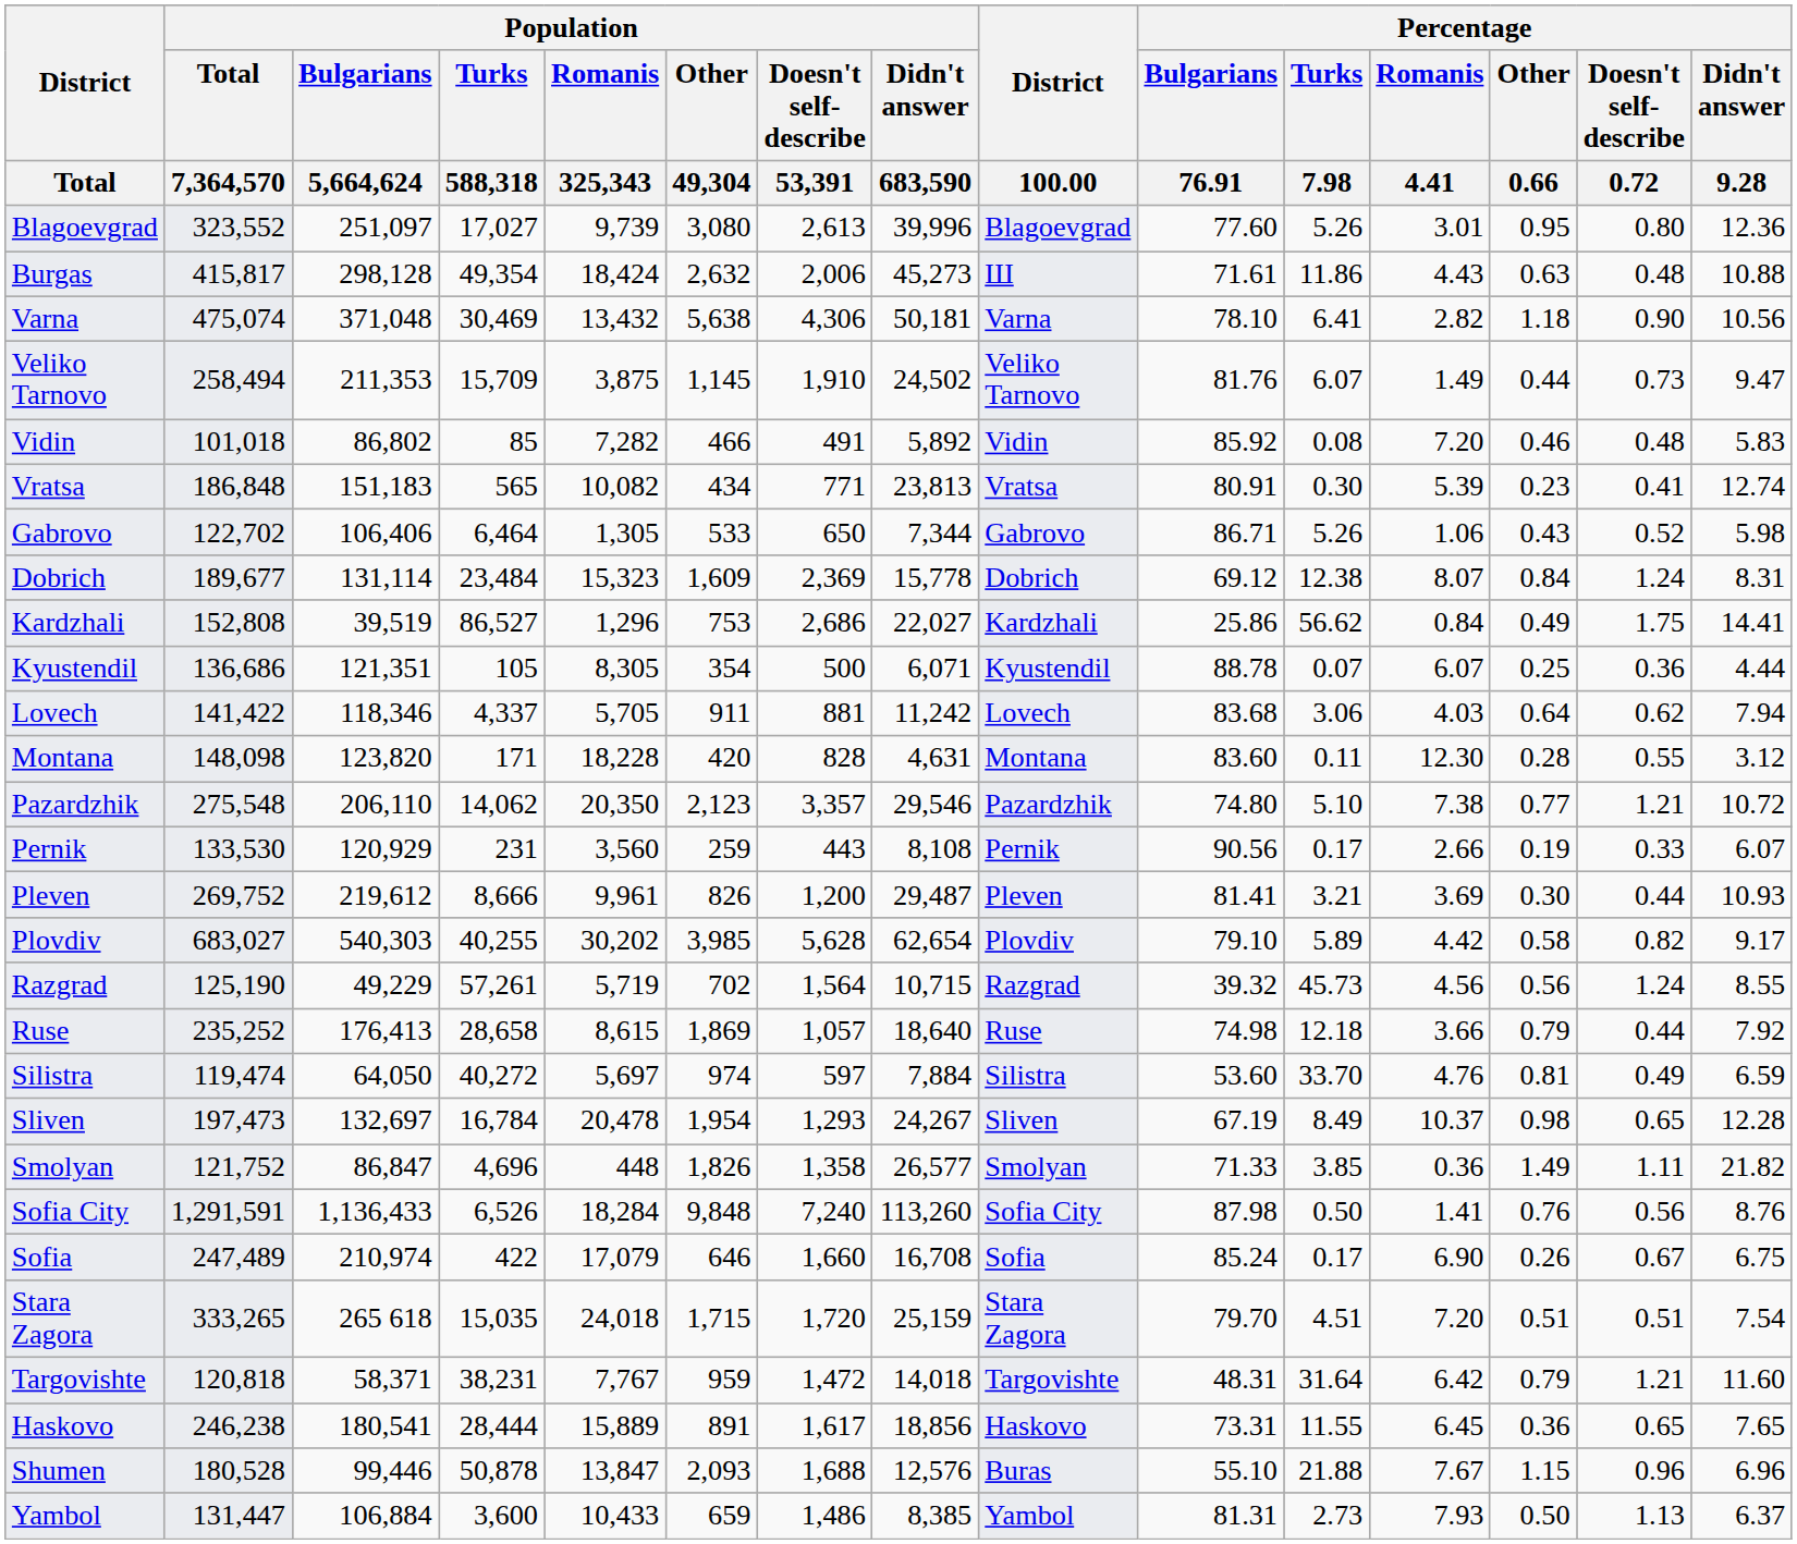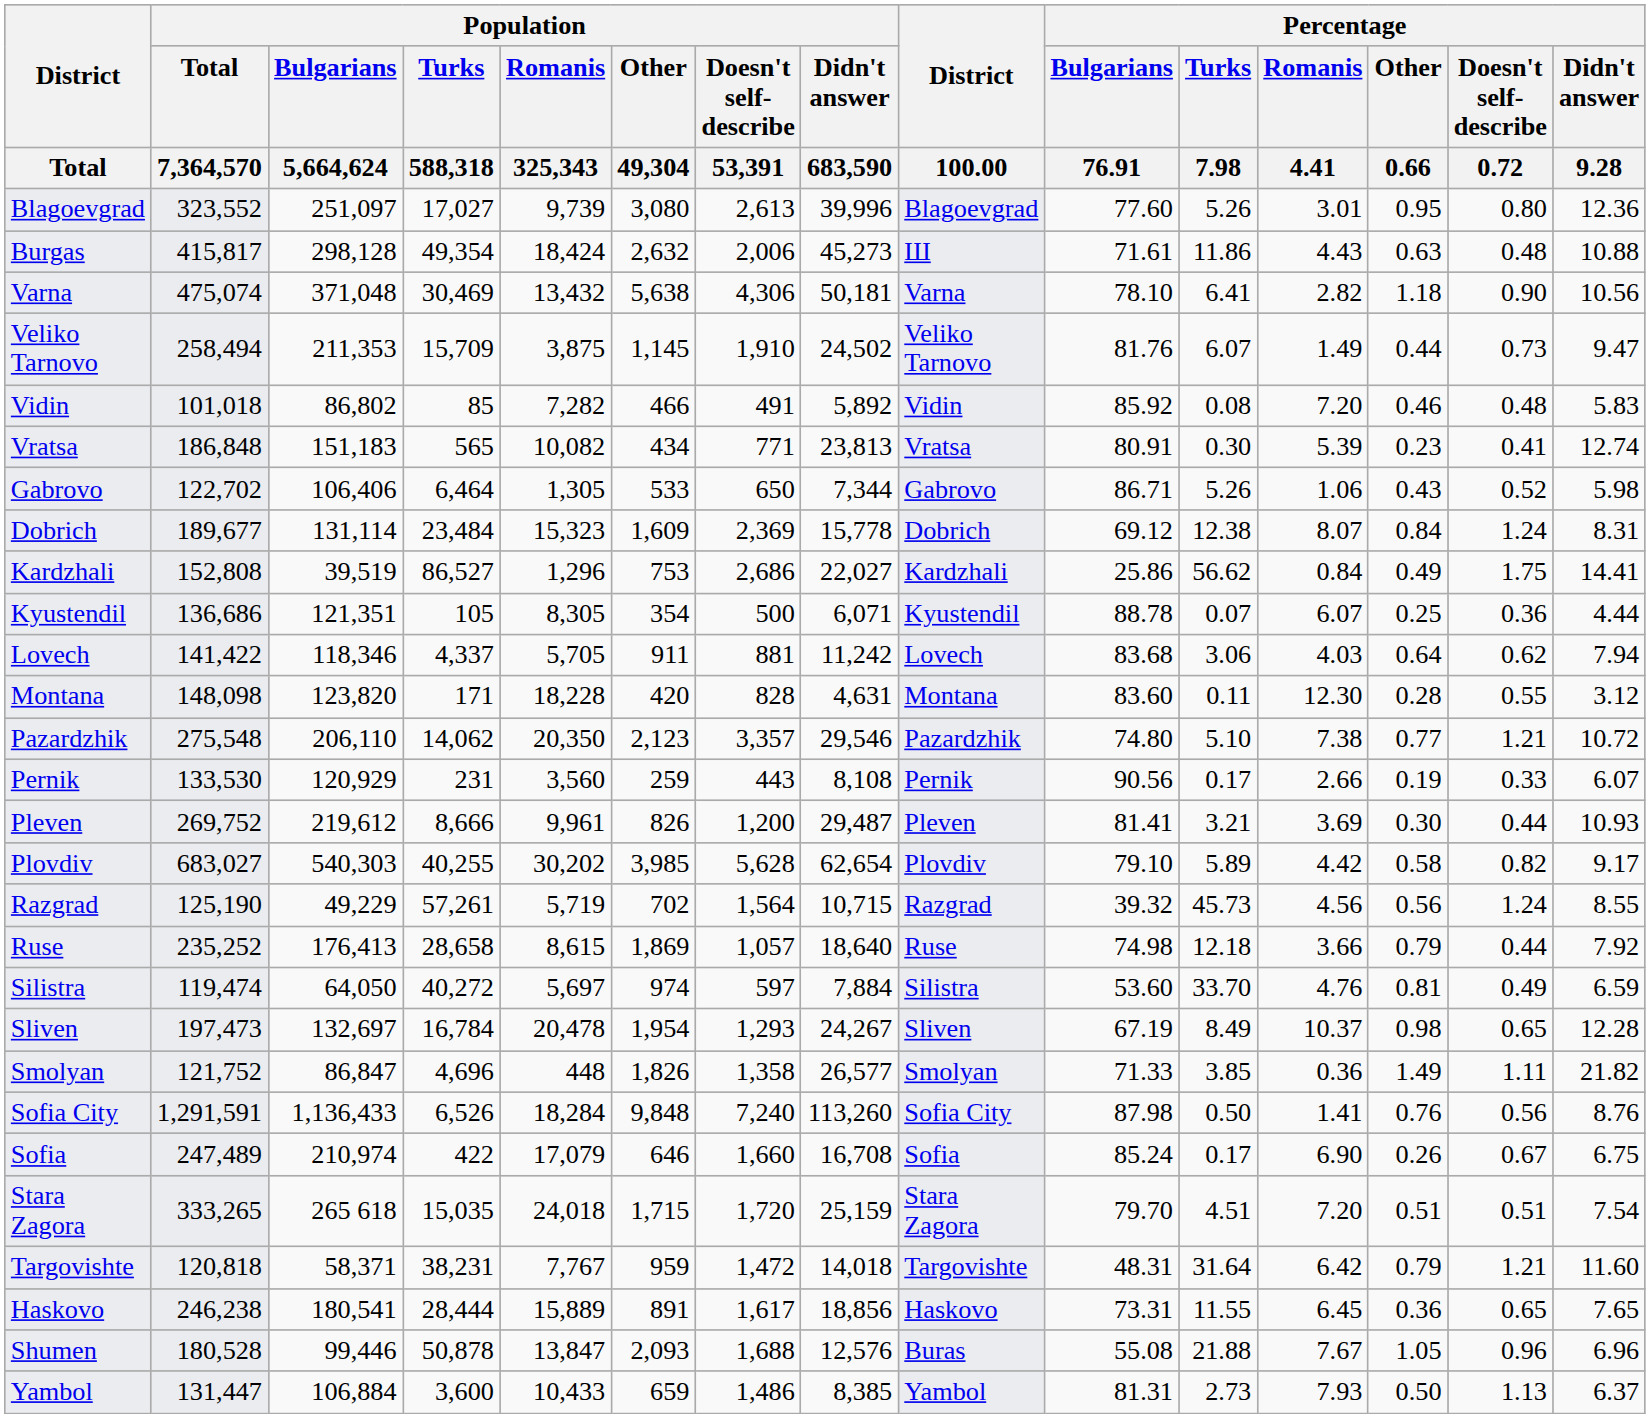 <table class="wikitable sortable" style="text-align:right;">
 <tr>
 <th rowspan="2">District</th>
 <th colspan="7">Population</th>
 <th rowspan="2">District</th>
 <th colspan="6">Percentage</th>
 </tr>
 <tr valign="top">
 <th>Total</th>
 <th><a href='#'>Bulgarians</a></th>
 <th><a href='#'>Turks</a></th>
 <th><a href='#'>Romanis</a></th>
 <th>Other</th>
 <th>Doesn't self-describe</th>
 <th>Didn't answer</th>
 <th><a href='#'>Bulgarians</a></th>
 <th><a href='#'>Turks</a></th>
 <th><a href='#'>Romanis</a></th>
 <th>Other</th>
 <th>Doesn't self-describe</th>
 <th>Didn't answer</th>
 </tr>
 <tr valign="top">
 <th>Total</th>
 <th>7,364,570</th>
 <th>5,664,624</th>
 <th>588,318</th>
 <th>325,343</th>
 <th>49,304</th>
 <th>53,391</th>
 <th>683,590</th>
 <th>100.00</th>
 <th>76.91</th>
 <th>7.98</th>
 <th>4.41</th>
 <th>0.66</th>
 <th>0.72</th>
 <th>9.28</th>
 </tr>
 <tr>
 <td align="left" bgcolor="#eaecf0"><a href='#'>Blagoevgrad</a></td>
 <td bgcolor="#eaecf0">323,552</td>
 <td>251,097</td>
 <td>17,027</td>
 <td>9,739</td>
 <td>3,080</td>
 <td>2,613</td>
 <td>39,996</td>
 <td align="left" bgcolor="#eaecf0"><a href='#'>Blagoevgrad</a></td>
 <td>77.60</td>
 <td>5.26</td>
 <td>3.01</td>
 <td>0.95</td>
 <td>0.80</td>
 <td>12.36</td>
 </tr>
 <tr>
 <td align="left" bgcolor="#eaecf0"><a href='#'>Burgas</a></td>
 <td bgcolor="#eaecf0">415,817</td>
 <td>298,128</td>
 <td>49,354</td>
 <td>18,424</td>
 <td>2,632</td>
 <td>2,006</td>
 <td>45,273</td>
 <td align="left" bgcolor="#eaecf0"><a href='#'>Ш</a></td>
 <td>71.61</td>
 <td>11.86</td>
 <td>4.43</td>
 <td>0.63</td>
 <td>0.48</td>
 <td>10.88</td>
 </tr>
 <tr>
 <td align="left" bgcolor="#eaecf0"><a href='#'>Varna</a></td>
 <td bgcolor="#eaecf0">475,074</td>
 <td>371,048</td>
 <td>30,469</td>
 <td>13,432</td>
 <td>5,638</td>
 <td>4,306</td>
 <td>50,181</td>
 <td align="left" bgcolor="#eaecf0"><a href='#'>Varna</a></td>
 <td>78.10</td>
 <td>6.41</td>
 <td>2.82</td>
 <td>1.18</td>
 <td>0.90</td>
 <td>10.56</td>
 </tr>
 <tr>
 <td align="left" bgcolor="#eaecf0"><a href='#'>Veliko Tarnovo</a></td>
 <td bgcolor="#eaecf0">258,494</td>
 <td>211,353</td>
 <td>15,709</td>
 <td>3,875</td>
 <td>1,145</td>
 <td>1,910</td>
 <td>24,502</td>
 <td align="left" bgcolor="#eaecf0"><a href='#'>Veliko Tarnovo</a></td>
 <td>81.76</td>
 <td>6.07</td>
 <td>1.49</td>
 <td>0.44</td>
 <td>0.73</td>
 <td>9.47</td>
 </tr>
 <tr>
 <td align="left" bgcolor="#eaecf0"><a href='#'>Vidin</a></td>
 <td bgcolor="#eaecf0">101,018</td>
 <td>86,802</td>
 <td>85</td>
 <td>7,282</td>
 <td>466</td>
 <td>491</td>
 <td>5,892</td>
 <td align="left" bgcolor="#eaecf0"><a href='#'>Vidin</a></td>
 <td>85.92</td>
 <td>0.08</td>
 <td>7.20</td>
 <td>0.46</td>
 <td>0.48</td>
 <td>5.83</td>
 </tr>
 <tr>
 <td align="left" bgcolor="#eaecf0"><a href='#'>Vratsa</a></td>
 <td bgcolor="#eaecf0">186,848</td>
 <td>151,183</td>
 <td>565</td>
 <td>10,082</td>
 <td>434</td>
 <td>771</td>
 <td>23,813</td>
 <td align="left" bgcolor="#eaecf0"><a href='#'>Vratsa</a></td>
 <td>80.91</td>
 <td>0.30</td>
 <td>5.39</td>
 <td>0.23</td>
 <td>0.41</td>
 <td>12.74</td>
 </tr>
 <tr>
 <td align="left" bgcolor="#eaecf0"><a href='#'>Gabrovo</a></td>
 <td bgcolor="#eaecf0">122,702</td>
 <td>106,406</td>
 <td>6,464</td>
 <td>1,305</td>
 <td>533</td>
 <td>650</td>
 <td>7,344</td>
 <td align="left" bgcolor="#eaecf0"><a href='#'>Gabrovo</a></td>
 <td>86.71</td>
 <td>5.26</td>
 <td>1.06</td>
 <td>0.43</td>
 <td>0.52</td>
 <td>5.98</td>
 </tr>
 <tr>
 <td align="left" bgcolor="#eaecf0"><a href='#'>Dobrich</a></td>
 <td bgcolor="#eaecf0">189,677</td>
 <td>131,114</td>
 <td>23,484</td>
 <td>15,323</td>
 <td>1,609</td>
 <td>2,369</td>
 <td>15,778</td>
 <td align="left" bgcolor="#eaecf0"><a href='#'>Dobrich</a></td>
 <td>69.12</td>
 <td>12.38</td>
 <td>8.07</td>
 <td>0.84</td>
 <td>1.24</td>
 <td>8.31</td>
 </tr>
 <tr>
 <td align="left" bgcolor="#eaecf0"><a href='#'>Kardzhali</a></td>
 <td bgcolor="#eaecf0">152,808</td>
 <td>39,519</td>
 <td>86,527</td>
 <td>1,296</td>
 <td>753</td>
 <td>2,686</td>
 <td>22,027</td>
 <td align="left" bgcolor="#eaecf0"><a href='#'>Kardzhali</a></td>
 <td>25.86</td>
 <td>56.62</td>
 <td>0.84</td>
 <td>0.49</td>
 <td>1.75</td>
 <td>14.41</td>
 </tr>
 <tr>
 <td align="left" bgcolor="#eaecf0"><a href='#'>Kyustendil</a></td>
 <td bgcolor="#eaecf0">136,686</td>
 <td>121,351</td>
 <td>105</td>
 <td>8,305</td>
 <td>354</td>
 <td>500</td>
 <td>6,071</td>
 <td align="left" bgcolor="#eaecf0"><a href='#'>Kyustendil</a></td>
 <td>88.78</td>
 <td>0.07</td>
 <td>6.07</td>
 <td>0.25</td>
 <td>0.36</td>
 <td>4.44</td>
 </tr>
 <tr>
 <td align="left" bgcolor="#eaecf0"><a href='#'>Lovech</a></td>
 <td bgcolor="#eaecf0">141,422</td>
 <td>118,346</td>
 <td>4,337</td>
 <td>5,705</td>
 <td>911</td>
 <td>881</td>
 <td>11,242</td>
 <td align="left" bgcolor="#eaecf0"><a href='#'>Lovech</a></td>
 <td>83.68</td>
 <td>3.06</td>
 <td>4.03</td>
 <td>0.64</td>
 <td>0.62</td>
 <td>7.94</td>
 </tr>
 <tr>
 <td align="left" bgcolor="#eaecf0"><a href='#'>Montana</a></td>
 <td bgcolor="#eaecf0">148,098</td>
 <td>123,820</td>
 <td>171</td>
 <td>18,228</td>
 <td>420</td>
 <td>828</td>
 <td>4,631</td>
 <td align="left" bgcolor="#eaecf0"><a href='#'>Montana</a></td>
 <td>83.60</td>
 <td>0.11</td>
 <td>12.30</td>
 <td>0.28</td>
 <td>0.55</td>
 <td>3.12</td>
 </tr>
 <tr>
 <td align="left" bgcolor="#eaecf0"><a href='#'>Pazardzhik</a></td>
 <td bgcolor="#eaecf0">275,548</td>
 <td>206,110</td>
 <td>14,062</td>
 <td>20,350</td>
 <td>2,123</td>
 <td>3,357</td>
 <td>29,546</td>
 <td align="left" bgcolor="#eaecf0"><a href='#'>Pazardzhik</a></td>
 <td>74.80</td>
 <td>5.10</td>
 <td>7.38</td>
 <td>0.77</td>
 <td>1.21</td>
 <td>10.72</td>
 </tr>
 <tr>
 <td align="left" bgcolor="#eaecf0"><a href='#'>Pernik</a></td>
 <td bgcolor="#eaecf0">133,530</td>
 <td>120,929</td>
 <td>231</td>
 <td>3,560</td>
 <td>259</td>
 <td>443</td>
 <td>8,108</td>
 <td align="left" bgcolor="#eaecf0"><a href='#'>Pernik</a></td>
 <td>90.56</td>
 <td>0.17</td>
 <td>2.66</td>
 <td>0.19</td>
 <td>0.33</td>
 <td>6.07</td>
 </tr>
 <tr>
 <td align="left" bgcolor="#eaecf0"><a href='#'>Pleven</a></td>
 <td bgcolor="#eaecf0">269,752</td>
 <td>219,612</td>
 <td>8,666</td>
 <td>9,961</td>
 <td>826</td>
 <td>1,200</td>
 <td>29,487</td>
 <td align="left" bgcolor="#eaecf0"><a href='#'>Pleven</a></td>
 <td>81.41</td>
 <td>3.21</td>
 <td>3.69</td>
 <td>0.30</td>
 <td>0.44</td>
 <td>10.93</td>
 </tr>
 <tr>
 <td align="left" bgcolor="#eaecf0"><a href='#'>Plovdiv</a></td>
 <td bgcolor="#eaecf0">683,027</td>
 <td>540,303</td>
 <td>40,255</td>
 <td>30,202</td>
 <td>3,985</td>
 <td>5,628</td>
 <td>62,654</td>
 <td align="left" bgcolor="#eaecf0"><a href='#'>Plovdiv</a></td>
 <td>79.10</td>
 <td>5.89</td>
 <td>4.42</td>
 <td>0.58</td>
 <td>0.82</td>
 <td>9.17</td>
 </tr>
 <tr>
 <td align="left" bgcolor="#eaecf0"><a href='#'>Razgrad</a></td>
 <td bgcolor="#eaecf0">125,190</td>
 <td>49,229</td>
 <td>57,261</td>
 <td>5,719</td>
 <td>702</td>
 <td>1,564</td>
 <td>10,715</td>
 <td align="left" bgcolor="#eaecf0"><a href='#'>Razgrad</a></td>
 <td>39.32</td>
 <td>45.73</td>
 <td>4.56</td>
 <td>0.56</td>
 <td>1.24</td>
 <td>8.55</td>
 </tr>
 <tr>
 <td align="left" bgcolor="#eaecf0"><a href='#'>Ruse</a></td>
 <td bgcolor="#eaecf0">235,252</td>
 <td>176,413</td>
 <td>28,658</td>
 <td>8,615</td>
 <td>1,869</td>
 <td>1,057</td>
 <td>18,640</td>
 <td align="left" bgcolor="#eaecf0"><a href='#'>Ruse</a></td>
 <td>74.98</td>
 <td>12.18</td>
 <td>3.66</td>
 <td>0.79</td>
 <td>0.44</td>
 <td>7.92</td>
 </tr>
 <tr>
 <td align="left" bgcolor="#eaecf0"><a href='#'>Silistra</a></td>
 <td bgcolor="#eaecf0">119,474</td>
 <td>64,050</td>
 <td>40,272</td>
 <td>5,697</td>
 <td>974</td>
 <td>597</td>
 <td>7,884</td>
 <td align="left" bgcolor="#eaecf0"><a href='#'>Silistra</a></td>
 <td>53.60</td>
 <td>33.70</td>
 <td>4.76</td>
 <td>0.81</td>
 <td>0.49</td>
 <td>6.59</td>
 </tr>
 <tr>
 <td align="left" bgcolor="#eaecf0"><a href='#'>Sliven</a></td>
 <td bgcolor="#eaecf0">197,473</td>
 <td>132,697</td>
 <td>16,784</td>
 <td>20,478</td>
 <td>1,954</td>
 <td>1,293</td>
 <td>24,267</td>
 <td align="left" bgcolor="#eaecf0"><a href='#'>Sliven</a></td>
 <td>67.19</td>
 <td>8.49</td>
 <td>10.37</td>
 <td>0.98</td>
 <td>0.65</td>
 <td>12.28</td>
 </tr>
 <tr>
 <td align="left" bgcolor="#eaecf0"><a href='#'>Smolyan</a></td>
 <td bgcolor="#eaecf0">121,752</td>
 <td>86,847</td>
 <td>4,696</td>
 <td>448</td>
 <td>1,826</td>
 <td>1,358</td>
 <td>26,577</td>
 <td align="left" bgcolor="#eaecf0"><a href='#'>Smolyan</a></td>
 <td>71.33</td>
 <td>3.85</td>
 <td>0.36</td>
 <td>1.49</td>
 <td>1.11</td>
 <td>21.82</td>
 </tr>
 <tr>
 <td align="left" bgcolor="#eaecf0"><a href='#'>Sofia City</a></td>
 <td bgcolor="#eaecf0">1,291,591</td>
 <td>1,136,433</td>
 <td>6,526</td>
 <td>18,284</td>
 <td>9,848</td>
 <td>7,240</td>
 <td>113,260</td>
 <td align="left" bgcolor="#eaecf0"><a href='#'>Sofia City</a></td>
 <td>87.98</td>
 <td>0.50</td>
 <td>1.41</td>
 <td>0.76</td>
 <td>0.56</td>
 <td>8.76</td>
 </tr>
 <tr>
 <td align="left" bgcolor="#eaecf0"><a href='#'>Sofia</a></td>
 <td bgcolor="#eaecf0">247,489</td>
 <td>210,974</td>
 <td>422</td>
 <td>17,079</td>
 <td>646</td>
 <td>1,660</td>
 <td>16,708</td>
 <td align="left" bgcolor="#eaecf0"><a href='#'>Sofia</a></td>
 <td>85.24</td>
 <td>0.17</td>
 <td>6.90</td>
 <td>0.26</td>
 <td>0.67</td>
 <td>6.75</td>
 </tr>
 <tr>
 <td align="left" bgcolor="#eaecf0"><a href='#'>Stara Zagora</a></td>
 <td bgcolor="#eaecf0">333,265</td>
 <td>265 618</td>
 <td>15,035</td>
 <td>24,018</td>
 <td>1,715</td>
 <td>1,720</td>
 <td>25,159</td>
 <td align="left" bgcolor="#eaecf0"><a href='#'>Stara Zagora</a></td>
 <td>79.70</td>
 <td>4.51</td>
 <td>7.20</td>
 <td>0.51</td>
 <td>0.51</td>
 <td>7.54</td>
 </tr>
 <tr>
 <td align="left" bgcolor="#eaecf0"><a href='#'>Targovishte</a></td>
 <td bgcolor="#eaecf0">120,818</td>
 <td>58,371</td>
 <td>38,231</td>
 <td>7,767</td>
 <td>959</td>
 <td>1,472</td>
 <td>14,018</td>
 <td align="left" bgcolor="#eaecf0"><a href='#'>Targovishte</a></td>
 <td>48.31</td>
 <td>31.64</td>
 <td>6.42</td>
 <td>0.79</td>
 <td>1.21</td>
 <td>11.60</td>
 </tr>
 <tr>
 <td align="left" bgcolor="#eaecf0"><a href='#'>Haskovo</a></td>
 <td bgcolor="#eaecf0">246,238</td>
 <td>180,541</td>
 <td>28,444</td>
 <td>15,889</td>
 <td>891</td>
 <td>1,617</td>
 <td>18,856</td>
 <td align="left" bgcolor="#eaecf0"><a href='#'>Haskovo</a></td>
 <td>73.31</td>
 <td>11.55</td>
 <td>6.45</td>
 <td>0.36</td>
 <td>0.65</td>
 <td>7.65</td>
 </tr>
 <tr>
 <td align="left" bgcolor="#eaecf0"><a href='#'>Shumen</a></td>
 <td bgcolor="#eaecf0">180,528</td>
 <td>99,446</td>
 <td>50,878</td>
 <td>13,847</td>
 <td>2,093</td>
 <td>1,688</td>
 <td>12,576</td>
 <td align="left" bgcolor="#eaecf0"><a href='#'>Buras</a></td>
-<td>55.10</td>
+<td>55.08</td>
 <td>21.88</td>
 <td>7.67</td>
-<td>1.15</td>
+<td>1.05</td>
 <td>0.96</td>
 <td>6.96</td>
 </tr>
 <tr>
 <td align="left" bgcolor="#eaecf0"><a href='#'>Yambol</a></td>
 <td bgcolor="#eaecf0">131,447</td>
 <td>106,884</td>
 <td>3,600</td>
 <td>10,433</td>
 <td>659</td>
 <td>1,486</td>
 <td>8,385</td>
 <td align="left" bgcolor="#eaecf0"><a href='#'>Yambol</a></td>
 <td>81.31</td>
 <td>2.73</td>
 <td>7.93</td>
 <td>0.50</td>
 <td>1.13</td>
 <td>6.37</td>
 </tr>
 </table>
